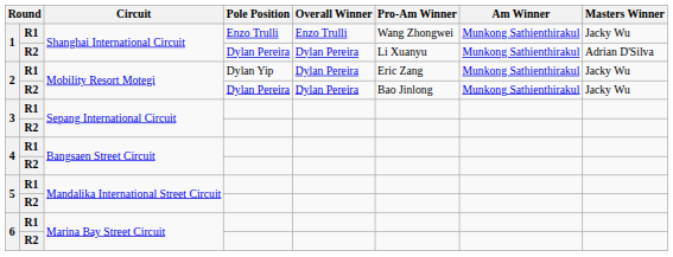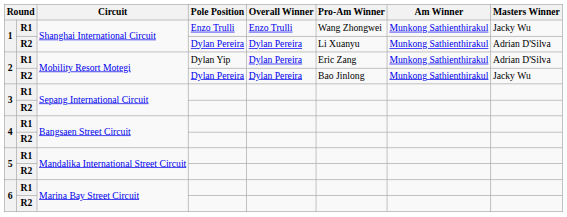 <table class="wikitable" style="font-size:85%;">
 <tr>
 <th colspan="2">Round</th>
 <th>Circuit</th>
 <th>Pole Position</th>
 <th>Overall Winner</th>
 <th>Pro-Am Winner</th>
 <th>Am Winner</th>
 <th>Masters Winner</th>
 </tr>
 <tr>
 <th rowspan="2">1</th>
 <th>R1</th>
 <td rowspan="2"> <a href='#'>Shanghai International Circuit</a></td>
 <td> <a href='#'>Enzo Trulli</a></td>
 <td> <a href='#'>Enzo Trulli</a></td>
 <td> Wang Zhongwei</td>
 <td> <a href='#'>Munkong Sathienthirakul</a></td>
 <td> Jacky Wu</td>
 </tr>
 <tr>
 <th>R2</th>
 <td> <a href='#'>Dylan Pereira</a></td>
 <td> <a href='#'>Dylan Pereira</a></td>
 <td> Li Xuanyu</td>
 <td> <a href='#'>Munkong Sathienthirakul</a></td>
 <td> Adrian D'Silva</td>
 </tr>
 <tr>
 <th rowspan="2">2</th>
 <th>R1</th>
 <td rowspan="2"> <a href='#'>Mobility Resort Motegi</a></td>
 <td> Dylan Yip</td>
 <td> <a href='#'>Dylan Pereira</a></td>
 <td> Eric Zang</td>
 <td> <a href='#'>Munkong Sathienthirakul</a></td>
-<td> Jacky Wu</td>
+<td> Adrian D'Silva</td>
 </tr>
 <tr>
 <th>R2</th>
 <td> <a href='#'>Dylan Pereira</a></td>
 <td> <a href='#'>Dylan Pereira</a></td>
 <td> Bao Jinlong</td>
 <td> <a href='#'>Munkong Sathienthirakul</a></td>
 <td> Jacky Wu</td>
 </tr>
 <tr>
 <th rowspan="2">3</th>
 <th>R1</th>
 <td rowspan="2"> <a href='#'>Sepang International Circuit</a></td>
 <td></td>
 <td></td>
 <td></td>
 <td></td>
 <td></td>
 </tr>
 <tr>
 <th>R2</th>
 <td></td>
 <td></td>
 <td></td>
 <td></td>
 <td></td>
 </tr>
 <tr>
 <th rowspan="2">4</th>
 <th>R1</th>
 <td rowspan="2"><em></em> <a href='#'>Bangsaen Street Circuit</a></td>
 <td></td>
 <td></td>
 <td></td>
 <td></td>
 <td></td>
 </tr>
 <tr>
 <th>R2</th>
 <td></td>
 <td></td>
 <td></td>
 <td></td>
 <td></td>
 </tr>
 <tr>
 <th rowspan="2">5</th>
 <th>R1</th>
 <td rowspan="2"><em></em> <a href='#'>Mandalika International Street Circuit</a></td>
 <td></td>
 <td></td>
 <td></td>
 <td></td>
 <td></td>
 </tr>
 <tr>
 <th>R2</th>
 <td></td>
 <td></td>
 <td></td>
 <td></td>
 <td></td>
 </tr>
 <tr>
 <th rowspan="2">6</th>
 <th>R1</th>
 <td rowspan="2"> <a href='#'>Marina Bay Street Circuit</a></td>
 <td></td>
 <td></td>
 <td></td>
 <td></td>
 <td></td>
 </tr>
 <tr>
 <th>R2</th>
 <td></td>
 <td></td>
 <td></td>
 <td></td>
 <td></td>
 </tr>
 </table>
